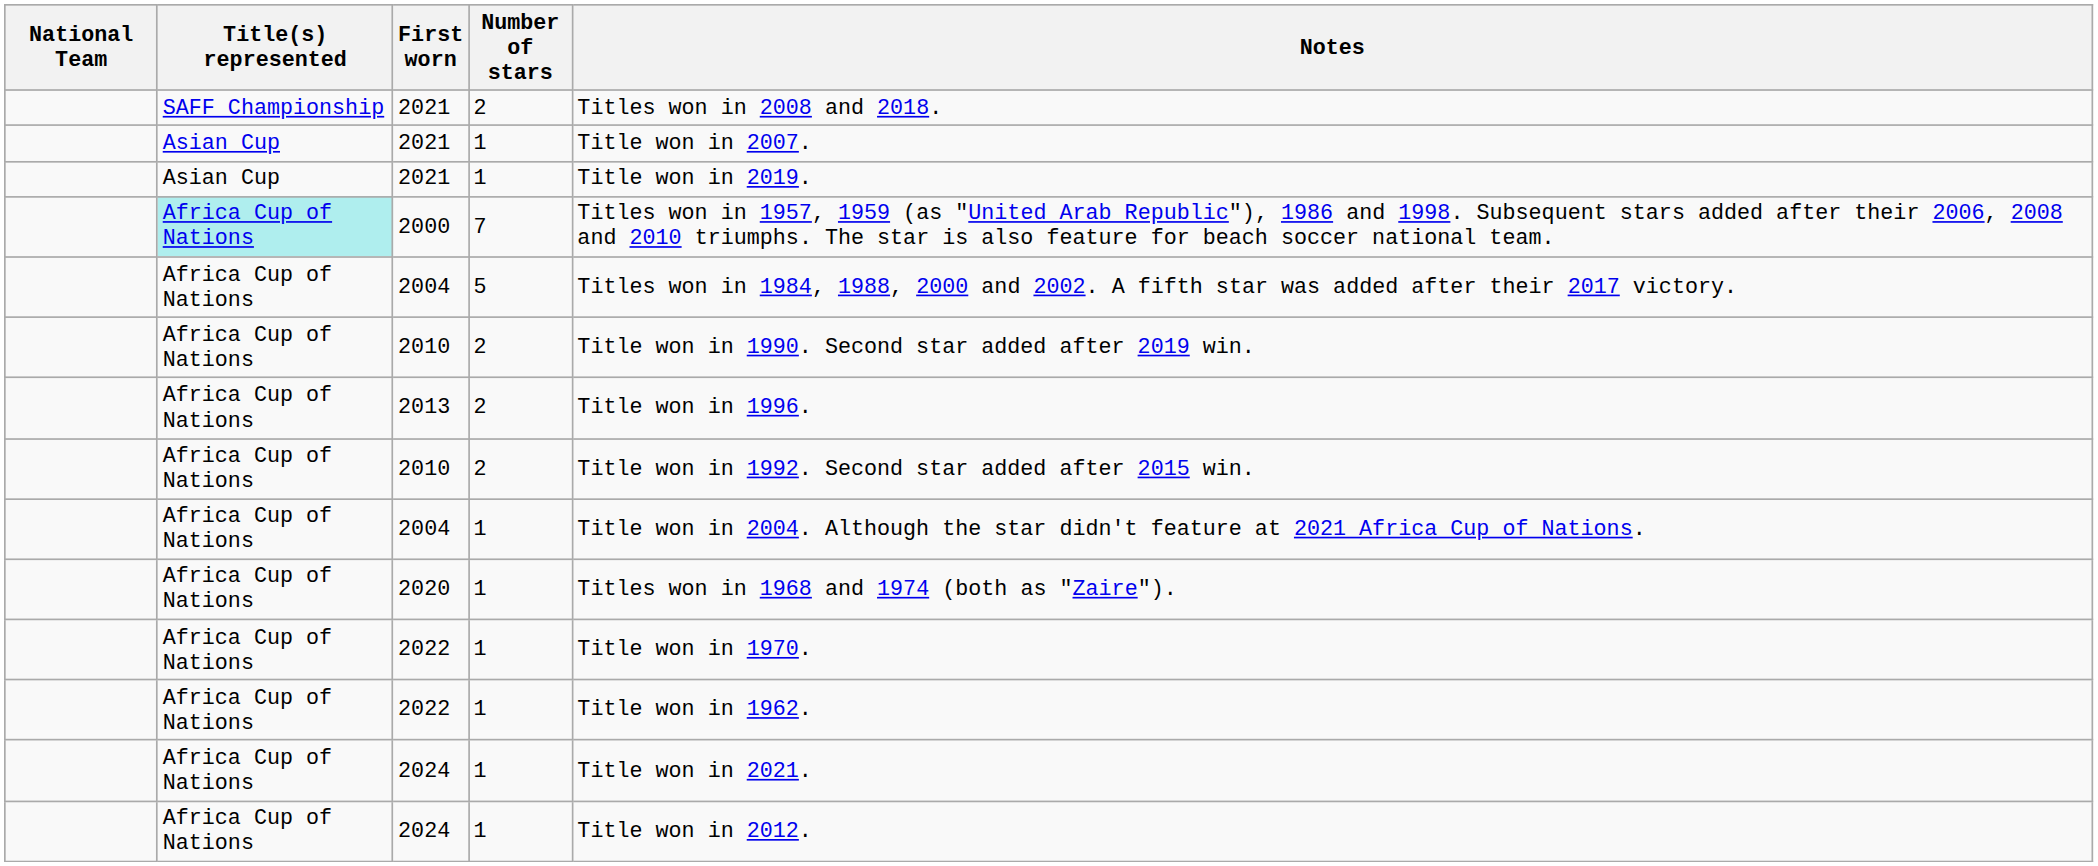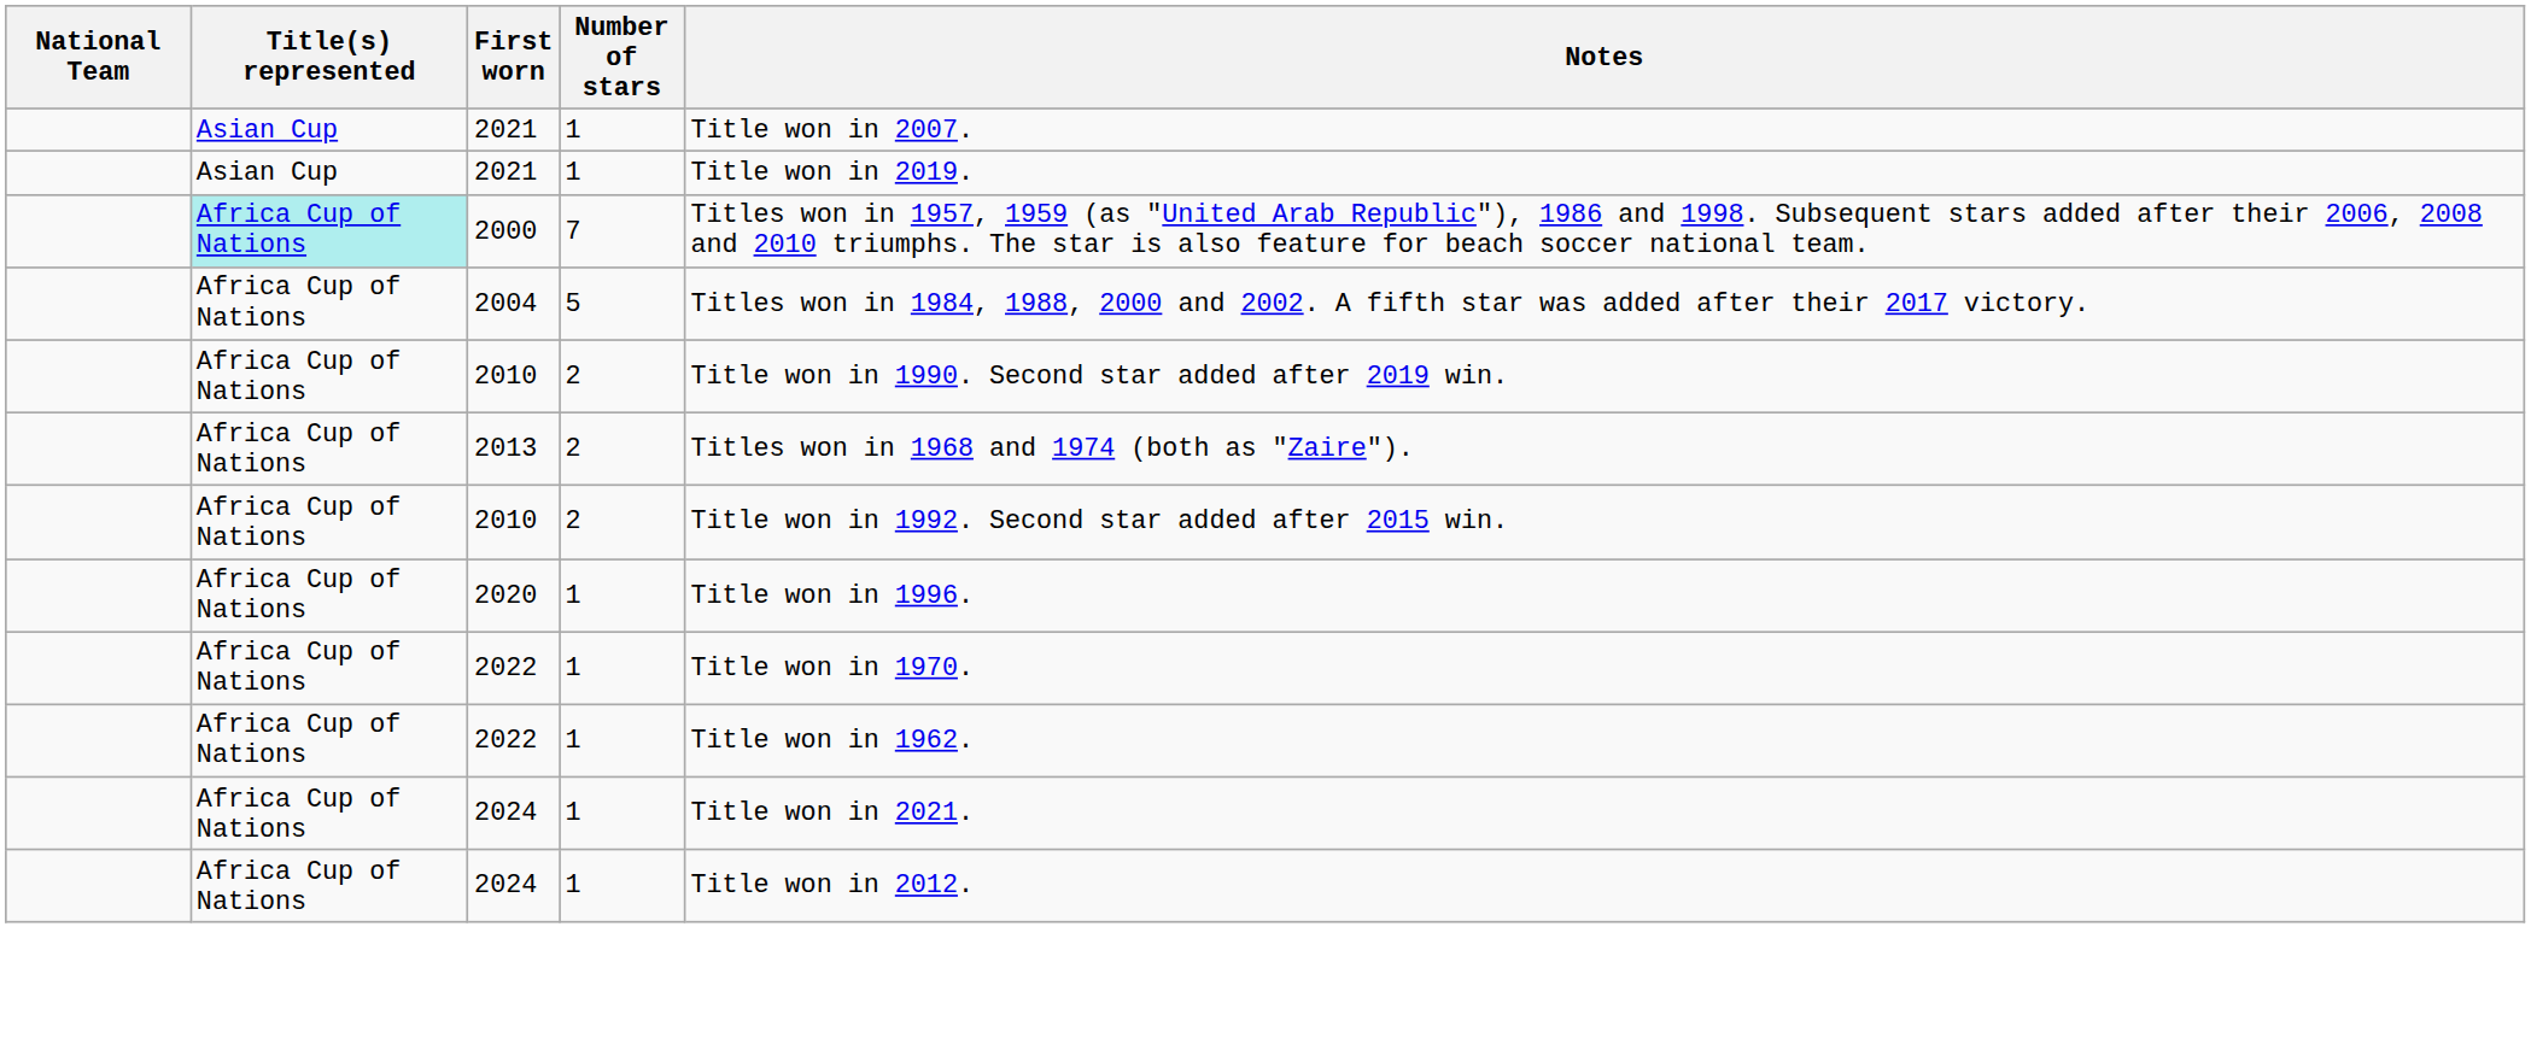 <table class="wikitable sortable">
 <tr>
 <th>National Team</th>
 <th>Title(s)<br>represented</th>
 <th>First<br>worn</th>
 <th>Number<br>of stars</th>
 <th class="unsortable">Notes</th>
-</tr>
-<tr ->
-<td></td>
-<td><a href='#'>SAFF Championship</a></td>
-<td>2021</td>
-<td>2</td>
-<td>Titles won in <a href='#'>2008</a> and <a href='#'>2018</a>.</td>
 </tr>
 <tr ->
 <td></td>
 <td><a href='#'>Asian Cup</a></td>
 <td>2021</td>
 <td>1</td>
 <td>Title won in <a href='#'>2007</a>.</td>
 </tr>
 <tr ->
 <td></td>
 <td>Asian Cup</td>
 <td>2021</td>
 <td>1</td>
 <td>Title won in <a href='#'>2019</a>.</td>
 </tr>
 <tr ->
 <td></td>
 <td style="background: paleturquoise;"><a href='#'>Africa Cup of Nations</a></td>
 <td>2000</td>
 <td>7</td>
 <td>Titles won in <a href='#'>1957</a>, <a href='#'>1959</a> (as "<a href='#'>United Arab Republic</a>"), <a href='#'>1986</a> and <a href='#'>1998</a>. Subsequent stars added after their <a href='#'>2006</a>, <a href='#'>2008</a> and <a href='#'>2010</a> triumphs. The star is also feature for beach soccer national team.</td>
 </tr>
 <tr ->
 <td></td>
 <td>Africa Cup of Nations</td>
 <td>2004</td>
 <td>5</td>
 <td>Titles won in <a href='#'>1984</a>, <a href='#'>1988</a>, <a href='#'>2000</a> and <a href='#'>2002</a>. A fifth star was added after their <a href='#'>2017</a> victory.</td>
 </tr>
 <tr ->
 <td></td>
 <td>Africa Cup of Nations</td>
 <td>2010</td>
 <td>2</td>
 <td>Title won in <a href='#'>1990</a>. Second star added after <a href='#'>2019</a> win.</td>
 </tr>
 <tr ->
 <td></td>
 <td>Africa Cup of Nations</td>
 <td>2013</td>
 <td>2</td>
-<td>Title won in <a href='#'>1996</a>.</td>
+<td>Titles won in <a href='#'>1968</a> and <a href='#'>1974</a> (both as "<a href='#'>Zaire</a>").</td>
 </tr>
 <tr ->
 <td></td>
 <td>Africa Cup of Nations</td>
 <td>2010</td>
 <td>2</td>
 <td>Title won in <a href='#'>1992</a>. Second star added after <a href='#'>2015</a> win.</td>
 </tr>
 <tr ->
 <td></td>
 <td>Africa Cup of Nations</td>
-<td>2004</td>
-<td>1</td>
-<td>Title won in <a href='#'>2004</a>. Although the star didn't feature at <a href='#'>2021 Africa Cup of Nations</a>.</td>
-</tr>
-<tr ->
-<td></td>
-<td>Africa Cup of Nations</td>
 <td>2020</td>
 <td>1</td>
-<td>Titles won in <a href='#'>1968</a> and <a href='#'>1974</a> (both as "<a href='#'>Zaire</a>").</td>
+<td>Title won in <a href='#'>1996</a>.</td>
 </tr>
 <tr ->
 <td></td>
 <td>Africa Cup of Nations</td>
 <td>2022</td>
 <td>1</td>
 <td>Title won in <a href='#'>1970</a>.</td>
 </tr>
 <tr ->
 <td></td>
 <td>Africa Cup of Nations</td>
 <td>2022</td>
 <td>1</td>
 <td>Title won in <a href='#'>1962</a>.</td>
 </tr>
 <tr ->
 <td></td>
 <td>Africa Cup of Nations</td>
 <td>2024</td>
 <td>1</td>
 <td>Title won in <a href='#'>2021</a>.</td>
 </tr>
 <tr ->
 <td></td>
 <td>Africa Cup of Nations</td>
 <td>2024</td>
 <td>1</td>
 <td>Title won in <a href='#'>2012</a>.</td>
 </tr>
 </table>
